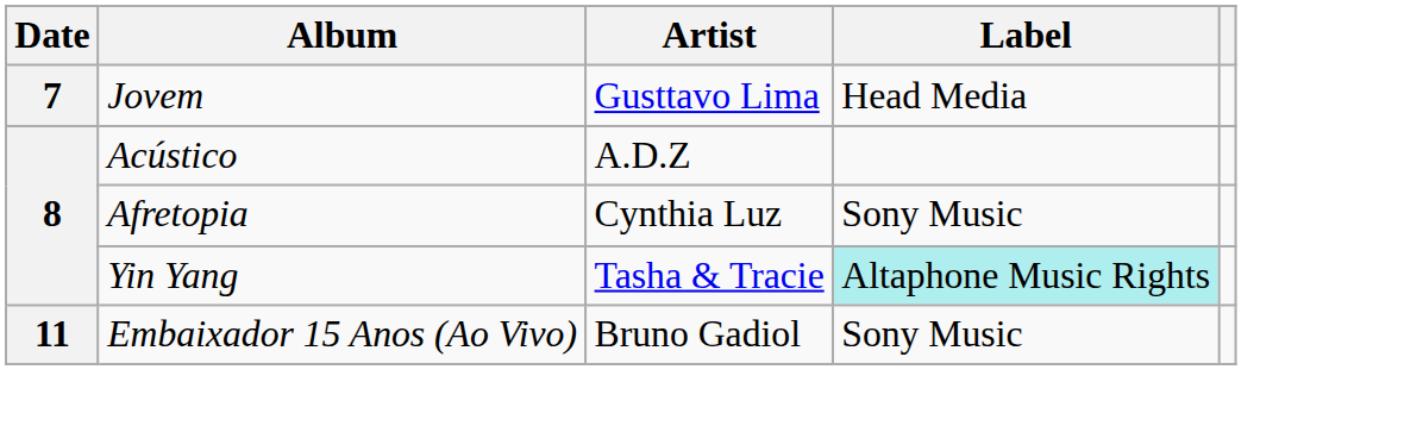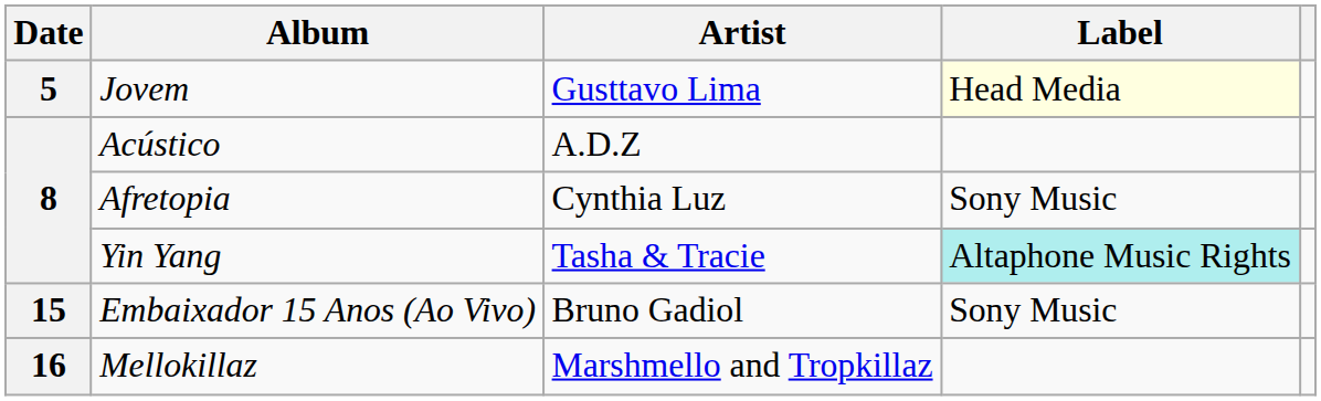 <table class="wikitable plainrowheaders">
 <tr>
 <th>Date</th>
 <th>Album</th>
 <th>Artist</th>
 <th>Label</th>
 <th></th>
 </tr>
 <tr>
-<th scope="row" style="text-align:center;">7</th>
+<th scope="row" style="text-align:center;">5</th>
 <td><em>Jovem</em></td>
 <td><a href='#'>Gusttavo Lima</a></td>
-<td>Head Media</td>
+<td style="background: lightyellow;">Head Media</td>
 <td></td>
 </tr>
 <tr>
 <th scope="row" style="text-align:center;" rowspan="3">8</th>
 <td><em>Acústico</em></td>
 <td>A.D.Z</td>
 <td></td>
 <td></td>
 </tr>
 <tr>
 <td><em>Afretopia</em></td>
 <td>Cynthia Luz</td>
 <td>Sony Music</td>
 <td></td>
 </tr>
 <tr>
 <td><em>Yin Yang</em></td>
 <td><a href='#'>Tasha & Tracie</a></td>
 <td style="background: paleturquoise;">Altaphone Music Rights</td>
 <td></td>
 </tr>
 <tr>
-<th scope="row" style="text-align:center;">11</th>
+<th scope="row" style="text-align:center;">15</th>
 <td><em>Embaixador 15 Anos (Ao Vivo)</em></td>
 <td>Bruno Gadiol</td>
 <td>Sony Music</td>
 <td></td>
 </tr>
+<tr>
+<th scope="row" style="text-align:center;">16</th>
+<td><em>Mellokillaz</em></td>
+<td><a href='#'>Marshmello</a> and <a href='#'>Tropkillaz</a></td>
+<td></td>
+<td></td>
+</tr>
 </table>
